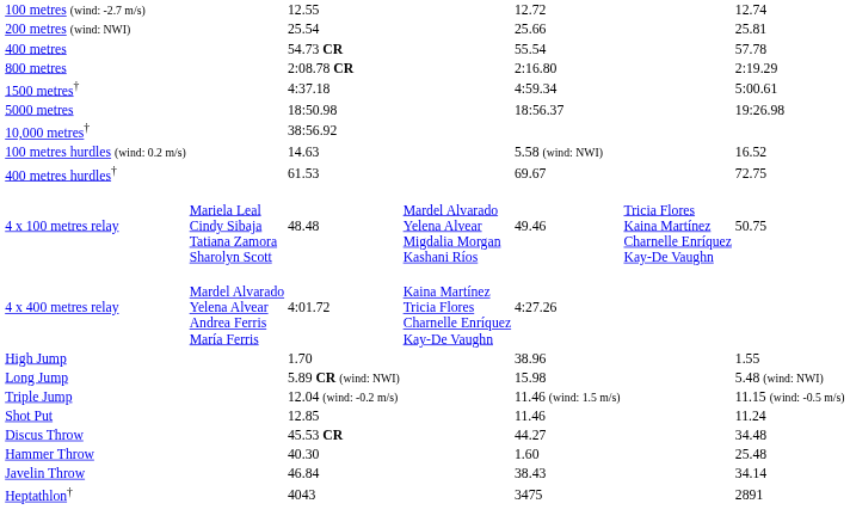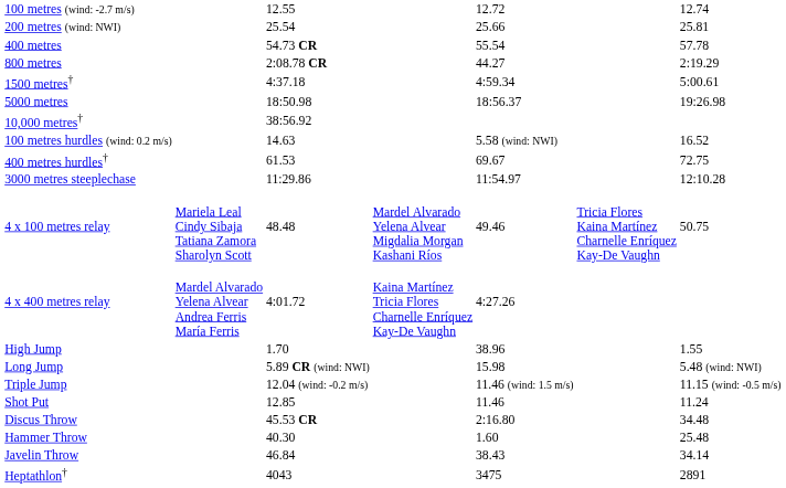 <table>
 <tr>
 <td><a href='#'>100 metres</a> <small>(wind: -2.7 m/s)</small></td>
 <td></td>
 <td>12.55</td>
 <td></td>
 <td>12.72</td>
 <td></td>
 <td>12.74</td>
 </tr>
 <tr>
 <td><a href='#'>200 metres</a> <small>(wind: NWI)</small></td>
 <td></td>
 <td>25.54</td>
 <td></td>
 <td>25.66</td>
 <td></td>
 <td>25.81</td>
 </tr>
 <tr>
 <td><a href='#'>400 metres</a></td>
 <td></td>
 <td>54.73 <strong>CR</strong></td>
 <td></td>
 <td>55.54</td>
 <td></td>
 <td>57.78</td>
 </tr>
 <tr>
 <td><a href='#'>800 metres</a></td>
 <td></td>
 <td>2:08.78 <strong>CR</strong></td>
 <td></td>
-<td>2:16.80</td>
+<td>44.27</td>
 <td></td>
 <td>2:19.29</td>
 </tr>
 <tr>
 <td><a href='#'>1500 metres</a><sup>†</sup></td>
 <td></td>
 <td>4:37.18</td>
 <td></td>
 <td>4:59.34</td>
 <td></td>
 <td>5:00.61</td>
 </tr>
 <tr>
 <td><a href='#'>5000 metres</a></td>
 <td></td>
 <td>18:50.98</td>
 <td></td>
 <td>18:56.37</td>
 <td></td>
 <td>19:26.98</td>
 </tr>
 <tr>
 <td><a href='#'>10,000 metres</a><sup>†</sup></td>
 <td></td>
 <td>38:56.92</td>
 <td></td>
 <td></td>
 <td></td>
 <td></td>
 </tr>
 <tr>
 <td><a href='#'>100 metres hurdles</a> <small>(wind: 0.2 m/s)</small></td>
 <td></td>
 <td>14.63</td>
 <td></td>
 <td>5.58 <small>(wind: NWI)</small></td>
 <td></td>
 <td>16.52</td>
 </tr>
 <tr>
 <td><a href='#'>400 metres hurdles</a><sup>†</sup></td>
 <td></td>
 <td>61.53</td>
 <td></td>
 <td>69.67</td>
 <td></td>
 <td>72.75</td>
+</tr>
+<tr>
+<td><a href='#'>3000 metres steeplechase</a></td>
+<td></td>
+<td>11:29.86</td>
+<td></td>
+<td>11:54.97</td>
+<td></td>
+<td>12:10.28</td>
 </tr>
 <tr>
 <td><a href='#'>4 x 100 metres relay</a></td>
 <td> <br> <a href='#'>Mariela Leal</a> <br> <a href='#'>Cindy Sibaja</a> <br> <a href='#'>Tatiana Zamora</a> <br> <a href='#'>Sharolyn Scott</a></td>
 <td>48.48</td>
 <td> <br> <a href='#'>Mardel Alvarado</a> <br> <a href='#'>Yelena Alvear</a> <br> <a href='#'>Migdalia Morgan</a> <br> <a href='#'>Kashani Ríos</a></td>
 <td>49.46</td>
 <td> <br> <a href='#'>Tricia Flores</a> <br> <a href='#'>Kaina Martínez</a> <br> <a href='#'>Charnelle Enríquez</a> <br> <a href='#'>Kay-De Vaughn</a></td>
 <td>50.75</td>
 </tr>
 <tr>
 <td><a href='#'>4 x 400 metres relay</a></td>
 <td> <br> <a href='#'>Mardel Alvarado</a> <br> <a href='#'>Yelena Alvear</a> <br> <a href='#'>Andrea Ferris</a> <br> <a href='#'>María Ferris</a></td>
 <td>4:01.72</td>
 <td> <br> <a href='#'>Kaina Martínez</a> <br> <a href='#'>Tricia Flores</a> <br> <a href='#'>Charnelle Enríquez</a> <br> <a href='#'>Kay-De Vaughn</a></td>
 <td>4:27.26</td>
 <td></td>
 <td></td>
 </tr>
 <tr>
 <td><a href='#'>High Jump</a></td>
 <td></td>
 <td>1.70</td>
 <td></td>
 <td>38.96</td>
 <td></td>
 <td>1.55</td>
 </tr>
 <tr>
 <td><a href='#'>Long Jump</a></td>
 <td></td>
 <td>5.89 <strong>CR</strong> <small>(wind: NWI)</small></td>
 <td></td>
 <td>15.98</td>
 <td></td>
 <td>5.48 <small>(wind: NWI)</small></td>
 </tr>
 <tr>
 <td><a href='#'>Triple Jump</a></td>
 <td></td>
 <td>12.04 <small>(wind: -0.2 m/s)</small></td>
 <td></td>
 <td>11.46 <small>(wind: 1.5 m/s)</small></td>
 <td></td>
 <td>11.15 <small>(wind: -0.5 m/s)</small></td>
 </tr>
 <tr>
 <td><a href='#'>Shot Put</a></td>
 <td></td>
 <td>12.85</td>
 <td></td>
 <td>11.46</td>
 <td></td>
 <td>11.24</td>
 </tr>
 <tr>
 <td><a href='#'>Discus Throw</a></td>
 <td></td>
 <td>45.53 <strong>CR</strong></td>
 <td></td>
-<td>44.27</td>
+<td>2:16.80</td>
 <td></td>
 <td>34.48</td>
 </tr>
 <tr>
 <td><a href='#'>Hammer Throw</a></td>
 <td></td>
 <td>40.30</td>
 <td></td>
 <td>1.60</td>
 <td></td>
 <td>25.48</td>
 </tr>
 <tr>
 <td><a href='#'>Javelin Throw</a></td>
 <td></td>
 <td>46.84</td>
 <td></td>
 <td>38.43</td>
 <td></td>
 <td>34.14</td>
 </tr>
 <tr>
 <td><a href='#'>Heptathlon</a><sup>†</sup></td>
 <td></td>
 <td>4043</td>
 <td></td>
 <td>3475</td>
 <td></td>
 <td>2891</td>
 </tr>
 </table>
